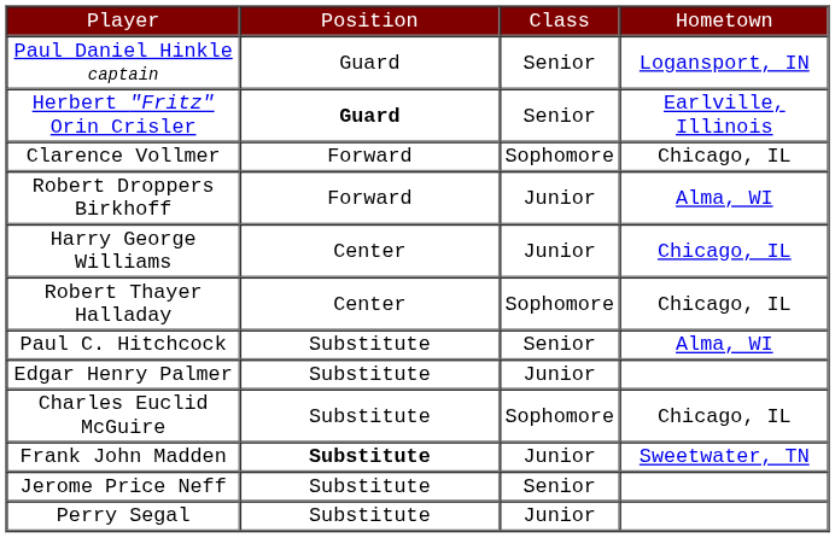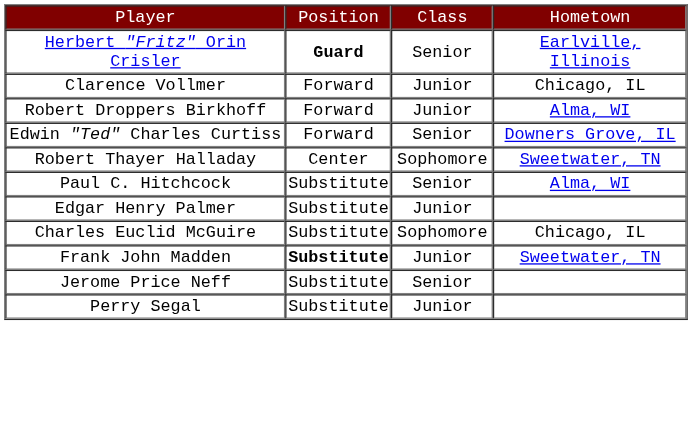 <table cellpadding="1" border="1" cellspacing="0" width="60%" style="text-align:center;">
 <tr style="background:Maroon; color:white;">
 <td>Player</td>
 <td>Position</td>
 <td>Class</td>
 <td>Hometown</td>
-</tr>
-<tr align="center" bgcolor="">
-<td width="180"><a href='#'>Paul Daniel Hinkle</a> <small><em>captain</em></small></td>
-<td width="200">Guard</td>
-<td width="75">Senior</td>
-<td width="150"><a href='#'>Logansport, IN</a></td>
 </tr>
 <tr align="center" bgcolor="">
 <td><a href='#'>Herbert <em>"Fritz"</em> Orin Crisler</a></td>
 <td><strong>Guard</strong></td>
 <td>Senior</td>
 <td><a href='#'>Earlville, Illinois</a></td>
 </tr>
 <tr align="center" bgcolor="">
 <td>Clarence Vollmer</td>
 <td>Forward</td>
-<td>Sophomore</td>
+<td>Junior</td>
 <td>Chicago, IL</td>
 </tr>
 <tr align="center" bgcolor="">
 <td>Robert Droppers Birkhoff</td>
 <td>Forward</td>
 <td>Junior</td>
 <td><a href='#'>Alma, WI</a></td>
 </tr>
 <tr align="center" bgcolor="">
-<td>Harry George Williams</td>
-<td>Center</td>
-<td>Junior</td>
-<td><a href='#'>Chicago, IL</a></td>
+<td>Edwin <em>"Ted"</em> Charles Curtiss</td>
+<td>Forward</td>
+<td>Senior</td>
+<td><a href='#'>Downers Grove, IL</a></td>
 </tr>
 <tr align="center" bgcolor="">
 <td>Robert Thayer Halladay</td>
 <td>Center</td>
 <td>Sophomore</td>
-<td>Chicago, IL</td>
+<td><a href='#'>Sweetwater, TN</a></td>
 </tr>
 <tr align="center" bgcolor="">
 <td>Paul C. Hitchcock</td>
 <td>Substitute</td>
 <td>Senior</td>
 <td><a href='#'>Alma, WI</a></td>
 </tr>
 <tr align="center" bgcolor="">
 <td>Edgar  Henry  Palmer</td>
 <td>Substitute</td>
 <td>Junior</td>
 <td></td>
 </tr>
 <tr align="center" bgcolor="">
 <td>Charles Euclid McGuire</td>
 <td>Substitute</td>
 <td>Sophomore</td>
 <td>Chicago, IL</td>
 </tr>
 <tr align="center" bgcolor="">
 <td>Frank John Madden</td>
 <td><strong>Substitute</strong></td>
 <td>Junior</td>
 <td><a href='#'>Sweetwater, TN</a></td>
 </tr>
 <tr align="center" bgcolor="">
 <td>Jerome Price Neff</td>
 <td>Substitute</td>
 <td width="75">Senior</td>
 <td></td>
 </tr>
 <tr align="center" bgcolor="">
 <td>Perry Segal</td>
 <td>Substitute</td>
 <td>Junior</td>
 <td></td>
 </tr>
 <tr align="center" bgcolor="">
 </tr>
 </table>
